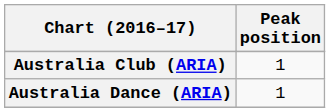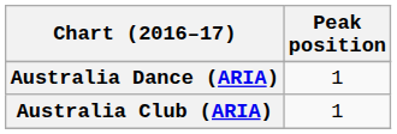 <table class="wikitable sortable plainrowheaders" style="text-align:center">
 <tr>
 <th scope="col">Chart (2016–17)</th>
 <th scope="col">Peak<br> position</th>
 </tr>
 <tr>
 </tr>
 <tr>
-<th scope="row">Australia Club (<a href='#'>ARIA</a>)</th>
+<th scope="row">Australia Dance (<a href='#'>ARIA</a>)</th>
 <td>1</td>
 </tr>
 <tr>
-<th scope="row">Australia Dance (<a href='#'>ARIA</a>)</th>
+<th scope="row">Australia Club (<a href='#'>ARIA</a>)</th>
 <td>1</td>
 </tr>
 <tr>
 </tr>
 </table>
